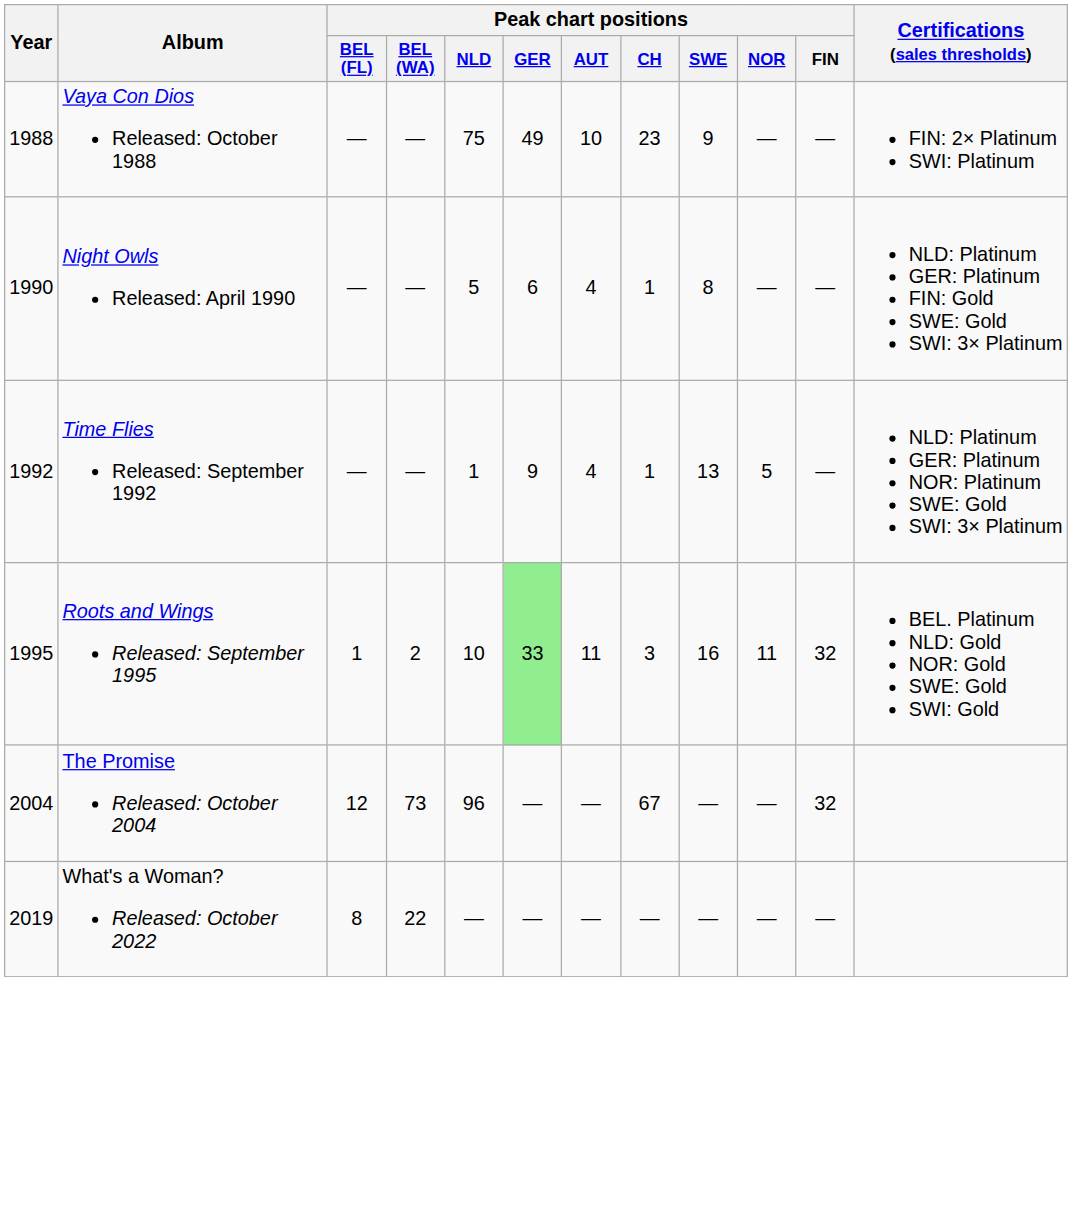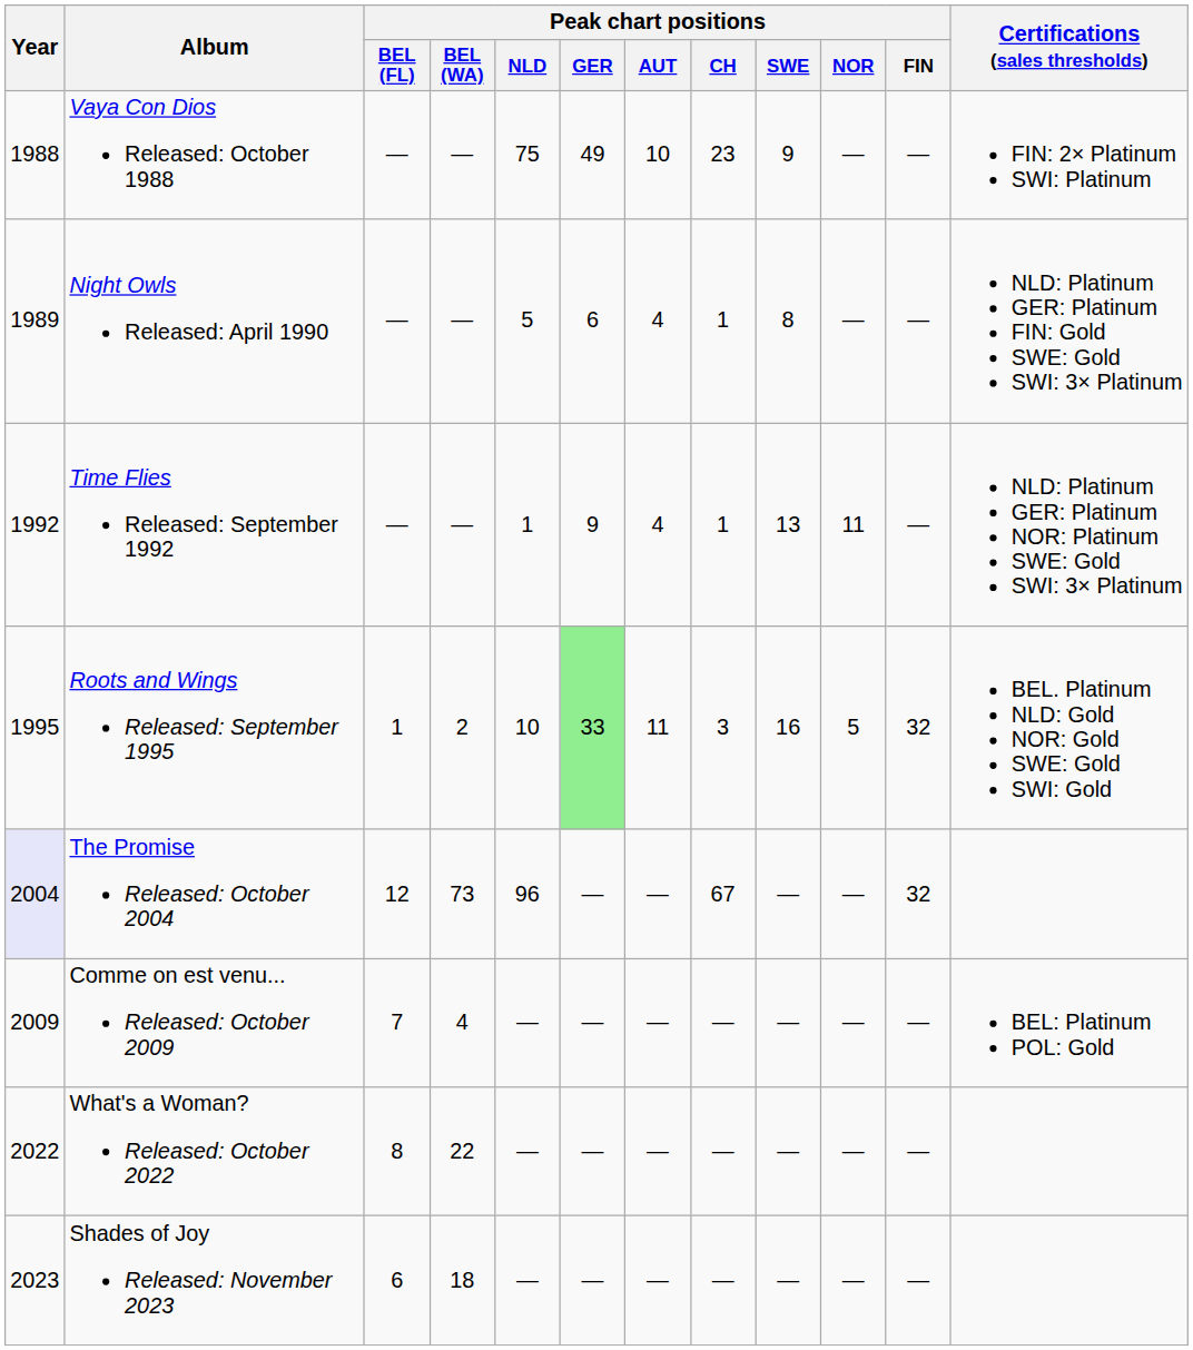 <table class="wikitable" style="text-align:left;">
 <tr>
 <th rowspan="2">Year</th>
 <th rowspan="2" style="width:210px;">Album</th>
 <th colspan="9">Peak chart positions</th>
 <th rowspan="2"><a href='#'>Certifications</a><br><small>(<a href='#'>sales thresholds</a>)</small></th>
 </tr>
 <tr>
 <th style="width:3em;font-size:85%"><a href='#'>BEL<br>(FL)</a><br></th>
 <th style="width:3em;font-size:85%"><a href='#'>BEL<br>(WA)</a><br></th>
 <th style="width:3em;font-size:85%"><a href='#'>NLD</a><br></th>
 <th style="width:3em;font-size:85%"><a href='#'>GER</a><br></th>
 <th style="width:3em;font-size:85%"><a href='#'>AUT</a><br></th>
 <th style="width:3em;font-size:85%"><a href='#'>CH</a><br></th>
 <th style="width:3em;font-size:85%"><a href='#'>SWE</a><br></th>
 <th style="width:3em;font-size:85%"><a href='#'>NOR</a><br></th>
 <th style="width:3em;font-size:85%">FIN<br></th>
 </tr>
 <tr>
 <td>1988</td>
 <td><em><a href='#'>Vaya Con Dios</a></em><br><ul><li>Released: October 1988</li></ul></td>
 <td style="text-align:center;">—</td>
 <td style="text-align:center;">—</td>
 <td style="text-align:center;">75</td>
 <td style="text-align:center;">49</td>
 <td style="text-align:center;">10</td>
 <td style="text-align:center;">23</td>
 <td style="text-align:center;">9</td>
 <td style="text-align:center;">—</td>
 <td style="text-align:center;">—</td>
 <td><br><ul><li>FIN: 2× Platinum</li><li>SWI: Platinum</li></ul></td>
 </tr>
 <tr>
-<td>1990</td>
+<td>1989</td>
 <td><em><a href='#'>Night Owls</a></em><br><ul><li>Released: April 1990</li></ul></td>
 <td style="text-align:center;">—</td>
 <td style="text-align:center;">—</td>
 <td style="text-align:center;">5</td>
 <td style="text-align:center;">6</td>
 <td style="text-align:center;">4</td>
 <td style="text-align:center;">1</td>
 <td style="text-align:center;">8</td>
 <td style="text-align:center;">—</td>
 <td style="text-align:center;">—</td>
 <td><br><ul><li>NLD: Platinum</li><li>GER: Platinum</li><li>FIN: Gold</li><li>SWE: Gold</li><li>SWI: 3× Platinum</li></ul></td>
 </tr>
 <tr>
 <td>1992</td>
 <td><em><a href='#'>Time Flies</a></em><br><ul><li>Released: September 1992</li></ul></td>
 <td style="text-align:center;">—</td>
 <td style="text-align:center;">—</td>
 <td style="text-align:center;">1</td>
 <td style="text-align:center;">9</td>
 <td style="text-align:center;">4</td>
 <td style="text-align:center;">1</td>
 <td style="text-align:center;">13</td>
-<td style="text-align:center;">5</td>
+<td style="text-align:center;">11</td>
 <td style="text-align:center;">—</td>
 <td><br><ul><li>NLD: Platinum</li><li>GER: Platinum</li><li>NOR: Platinum</li><li>SWE: Gold </li><li>SWI: 3× Platinum</li></ul></td>
 </tr>
 <tr>
 <td>1995</td>
 <td><em><a href='#'>Roots and Wings</a><br><ul><li>Released: September 1995</li></ul></td>
 <td style="text-align:center;">1</td>
 <td style="text-align:center;">2</td>
 <td style="text-align:center;">10</td>
 <td style="background: lightgreen; text-align:center;">33</td>
 <td style="text-align:center;">11</td>
 <td style="text-align:center;">3</td>
 <td style="text-align:center;">16</td>
-<td style="text-align:center;">11</td>
+<td style="text-align:center;">5</td>
 <td style="text-align:center;">32</td>
 <td><br><ul><li>BEL. Platinum</li><li>NLD: Gold</li><li>NOR: Gold</li><li>SWE: Gold</li><li>SWI: Gold</li></ul></td>
 </tr>
 <tr>
-<td>2004</td>
+<td style="background: lavender;">2004</td>
 <td></em><a href='#'>The Promise</a><em><br><ul><li>Released: October 2004</li></ul></td>
 <td style="text-align:center;">12</td>
 <td style="text-align:center;">73</td>
 <td style="text-align:center;">96</td>
 <td style="text-align:center;">—</td>
 <td style="text-align:center;">—</td>
 <td style="text-align:center;">67</td>
 <td style="text-align:center;">—</td>
 <td style="text-align:center;">—</td>
 <td style="text-align:center;">32</td>
 <td> </td>
 </tr>
 <tr>
-<td>2019</td>
+<td>2009</td>
+<td></em>Comme on est venu...<em><br><ul><li>Released: October 2009</li></ul></td>
+<td style="text-align:center;">7</td>
+<td style="text-align:center;">4</td>
+<td style="text-align:center;">—</td>
+<td style="text-align:center;">—</td>
+<td style="text-align:center;">—</td>
+<td style="text-align:center;">—</td>
+<td style="text-align:center;">—</td>
+<td style="text-align:center;">—</td>
+<td style="text-align:center;">—</td>
+<td><br><ul><li>BEL: Platinum</li><li>POL: Gold</li></ul></td>
+</tr>
+<tr>
+<td>2022</td>
 <td></em>What's a Woman?<em><br><ul><li>Released: October 2022</li></ul></td>
 <td style="text-align:center;">8</td>
 <td style="text-align:center;">22</td>
 <td style="text-align:center;">—</td>
 <td style="text-align:center;">—</td>
 <td style="text-align:center;">—</td>
 <td style="text-align:center;">—</td>
 <td style="text-align:center;">—</td>
 <td style="text-align:center;">—</td>
 <td style="text-align:center;">—</td>
 <td></td>
 </tr>
+<tr>
+<td>2023</td>
+<td></em>Shades of Joy<em><br><ul><li>Released: November 2023</li></ul></td>
+<td style="text-align:center;">6</td>
+<td style="text-align:center;">18</td>
+<td style="text-align:center;">—</td>
+<td style="text-align:center;">—</td>
+<td style="text-align:center;">—</td>
+<td style="text-align:center;">—</td>
+<td style="text-align:center;">—</td>
+<td style="text-align:center;">—</td>
+<td style="text-align:center;">—</td>
+<td></td>
+</tr>
 </table>
